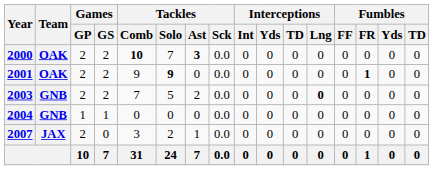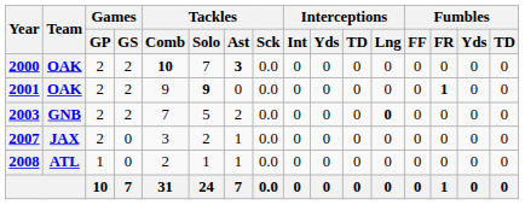 <table class="wikitable" style="text-align:center">
 <tr>
 <th rowspan="2">Year</th>
 <th rowspan="2">Team</th>
 <th colspan="2">Games</th>
 <th colspan="4">Tackles</th>
 <th colspan="4">Interceptions</th>
 <th colspan="4">Fumbles</th>
 </tr>
 <tr>
 <th>GP</th>
 <th>GS</th>
 <th>Comb</th>
 <th>Solo</th>
 <th>Ast</th>
 <th>Sck</th>
 <th>Int</th>
 <th>Yds</th>
 <th>TD</th>
 <th>Lng</th>
 <th>FF</th>
 <th>FR</th>
 <th>Yds</th>
 <th>TD</th>
 </tr>
 <tr>
 <th><a href='#'>2000</a></th>
 <th><a href='#'>OAK</a></th>
 <td>2</td>
 <td>2</td>
 <td><strong>10</strong></td>
 <td>7</td>
 <td><strong>3</strong></td>
 <td>0.0</td>
 <td>0</td>
 <td>0</td>
 <td>0</td>
 <td>0</td>
 <td>0</td>
 <td>0</td>
 <td>0</td>
 <td>0</td>
 </tr>
 <tr>
 <th><a href='#'>2001</a></th>
 <th><a href='#'>OAK</a></th>
 <td>2</td>
 <td>2</td>
 <td>9</td>
 <td><strong>9</strong></td>
 <td>0</td>
 <td>0.0</td>
 <td>0</td>
 <td>0</td>
 <td>0</td>
 <td>0</td>
 <td>0</td>
 <td><strong>1</strong></td>
 <td>0</td>
 <td>0</td>
 </tr>
 <tr>
 <th><a href='#'>2003</a></th>
 <th><a href='#'>GNB</a></th>
 <td>2</td>
 <td>2</td>
 <td>7</td>
 <td>5</td>
 <td>2</td>
 <td>0.0</td>
 <td>0</td>
 <td>0</td>
 <td>0</td>
 <td><strong>0</strong></td>
 <td>0</td>
 <td>0</td>
 <td>0</td>
 <td>0</td>
 </tr>
 <tr>
-<th><a href='#'>2004</a></th>
-<th><a href='#'>GNB</a></th>
+<th><a href='#'>2007</a></th>
+<th><a href='#'>JAX</a></th>
+<td>2</td>
+<td>0</td>
+<td>3</td>
+<td>2</td>
 <td>1</td>
-<td>1</td>
-<td>0</td>
-<td>0</td>
-<td>0</td>
 <td>0.0</td>
 <td>0</td>
 <td>0</td>
 <td>0</td>
 <td>0</td>
 <td>0</td>
 <td>0</td>
 <td>0</td>
 <td>0</td>
 </tr>
 <tr>
-<th><a href='#'>2007</a></th>
-<th><a href='#'>JAX</a></th>
+<th><a href='#'>2008</a></th>
+<th><a href='#'>ATL</a></th>
+<td>1</td>
+<td>0</td>
 <td>2</td>
-<td>0</td>
-<td>3</td>
-<td>2</td>
+<td>1</td>
 <td>1</td>
 <td>0.0</td>
 <td>0</td>
 <td>0</td>
 <td>0</td>
 <td>0</td>
 <td>0</td>
 <td>0</td>
 <td>0</td>
 <td>0</td>
 </tr>
 <tr>
 <th colspan="2"></th>
 <th>10</th>
 <th>7</th>
 <th>31</th>
 <th>24</th>
 <th>7</th>
 <th>0.0</th>
 <th>0</th>
 <th>0</th>
 <th>0</th>
 <th>0</th>
 <th>0</th>
 <th>1</th>
 <th>0</th>
 <th>0</th>
 </tr>
 </table>
